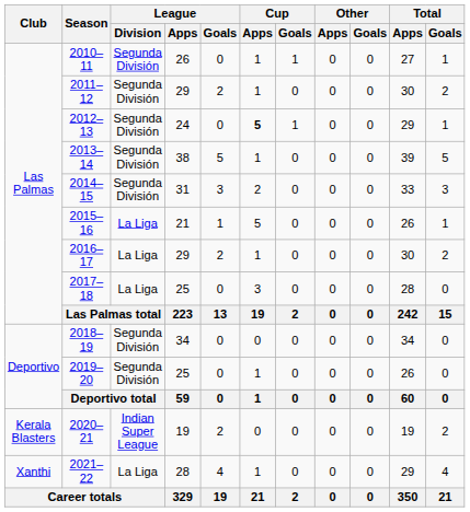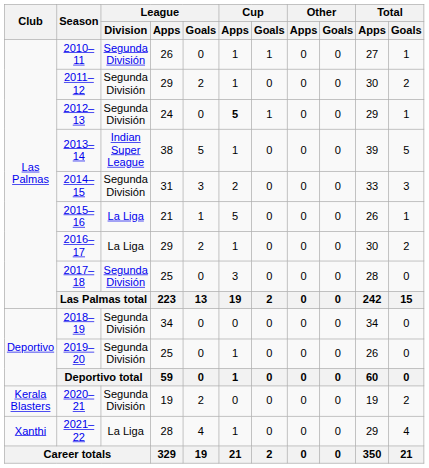 <table class="wikitable" style="text-align: center">
 <tr>
 <th rowspan="2">Club</th>
 <th rowspan="2">Season</th>
 <th colspan="3">League</th>
 <th colspan="2">Cup</th>
 <th colspan="2">Other</th>
 <th colspan="2">Total</th>
 </tr>
 <tr>
 <th>Division</th>
 <th>Apps</th>
 <th>Goals</th>
 <th>Apps</th>
 <th>Goals</th>
 <th>Apps</th>
 <th>Goals</th>
 <th>Apps</th>
 <th>Goals</th>
 </tr>
 <tr>
 <td rowspan="9"><a href='#'>Las Palmas</a></td>
 <td><a href='#'>2010–11</a></td>
 <td><a href='#'>Segunda División</a></td>
 <td>26</td>
 <td>0</td>
 <td>1</td>
 <td>1</td>
 <td>0</td>
 <td>0</td>
 <td>27</td>
 <td>1</td>
 </tr>
 <tr>
 <td><a href='#'>2011–12</a></td>
 <td>Segunda División</td>
 <td>29</td>
 <td>2</td>
 <td>1</td>
 <td>0</td>
 <td>0</td>
 <td>0</td>
 <td>30</td>
 <td>2</td>
 </tr>
 <tr>
 <td><a href='#'>2012–13</a></td>
 <td>Segunda División</td>
 <td>24</td>
 <td>0</td>
 <td><strong>5</strong></td>
 <td>1</td>
 <td>0</td>
 <td>0</td>
 <td>29</td>
 <td>1</td>
 </tr>
 <tr>
 <td><a href='#'>2013–14</a></td>
-<td>Segunda División</td>
+<td><a href='#'>Indian Super League</a></td>
 <td>38</td>
 <td>5</td>
 <td>1</td>
 <td>0</td>
 <td>0</td>
 <td>0</td>
 <td>39</td>
 <td>5</td>
 </tr>
 <tr>
 <td><a href='#'>2014–15</a></td>
 <td>Segunda División</td>
 <td>31</td>
 <td>3</td>
 <td>2</td>
 <td>0</td>
 <td>0</td>
 <td>0</td>
 <td>33</td>
 <td>3</td>
 </tr>
 <tr>
 <td><a href='#'>2015–16</a></td>
 <td><a href='#'>La Liga</a></td>
 <td>21</td>
 <td>1</td>
 <td>5</td>
 <td>0</td>
 <td>0</td>
 <td>0</td>
 <td>26</td>
 <td>1</td>
 </tr>
 <tr>
 <td><a href='#'>2016–17</a></td>
 <td>La Liga</td>
 <td>29</td>
 <td>2</td>
 <td>1</td>
 <td>0</td>
 <td>0</td>
 <td>0</td>
 <td>30</td>
 <td>2</td>
 </tr>
 <tr>
 <td><a href='#'>2017–18</a></td>
-<td>La Liga</td>
+<td><a href='#'>Segunda División</a></td>
 <td>25</td>
 <td>0</td>
 <td>3</td>
 <td>0</td>
 <td>0</td>
 <td>0</td>
 <td>28</td>
 <td>0</td>
 </tr>
 <tr>
 <th colspan="2">Las Palmas total</th>
 <th>223</th>
 <th>13</th>
 <th>19</th>
 <th>2</th>
 <th>0</th>
 <th>0</th>
 <th>242</th>
 <th>15</th>
 </tr>
 <tr>
 <td rowspan="3"><a href='#'>Deportivo</a></td>
 <td><a href='#'>2018–19</a></td>
 <td>Segunda División</td>
 <td>34</td>
 <td>0</td>
 <td>0</td>
 <td>0</td>
 <td>0</td>
 <td>0</td>
 <td>34</td>
 <td>0</td>
 </tr>
 <tr>
 <td><a href='#'>2019–20</a></td>
 <td>Segunda División</td>
 <td>25</td>
 <td>0</td>
 <td>1</td>
 <td>0</td>
 <td>0</td>
 <td>0</td>
 <td>26</td>
 <td>0</td>
 </tr>
 <tr>
 <th colspan="2">Deportivo total</th>
 <th>59</th>
 <th>0</th>
 <th>1</th>
 <th>0</th>
 <th>0</th>
 <th>0</th>
 <th>60</th>
 <th>0</th>
 </tr>
 <tr>
 <td rowspan="1"><a href='#'>Kerala Blasters</a></td>
 <td><a href='#'>2020–21</a></td>
-<td><a href='#'>Indian Super League</a></td>
+<td>Segunda División</td>
 <td>19</td>
 <td>2</td>
 <td>0</td>
 <td>0</td>
 <td>0</td>
 <td>0</td>
 <td>19</td>
 <td>2</td>
 </tr>
 <tr>
 <td><a href='#'>Xanthi</a></td>
 <td><a href='#'>2021–22</a></td>
 <td>La Liga</td>
 <td>28</td>
 <td>4</td>
 <td>1</td>
 <td>0</td>
 <td>0</td>
 <td>0</td>
 <td>29</td>
 <td>4</td>
 </tr>
 <tr>
 <th colspan="3">Career totals</th>
 <th>329</th>
 <th>19</th>
 <th>21</th>
 <th>2</th>
 <th>0</th>
 <th>0</th>
 <th>350</th>
 <th>21</th>
 </tr>
 </table>
